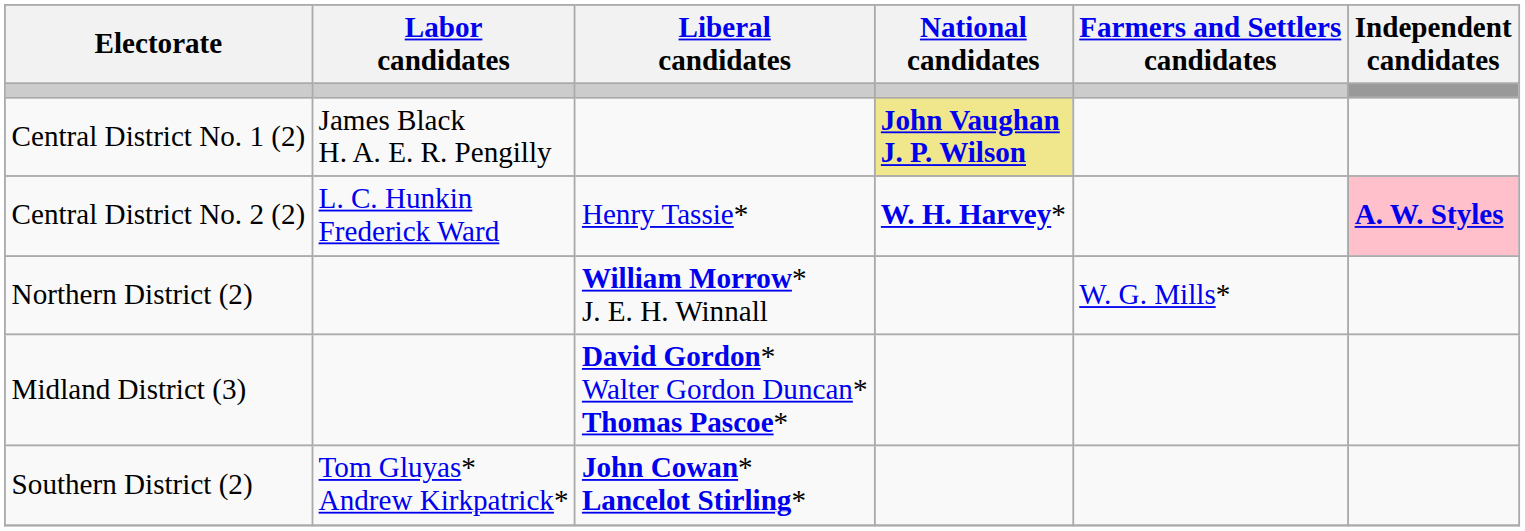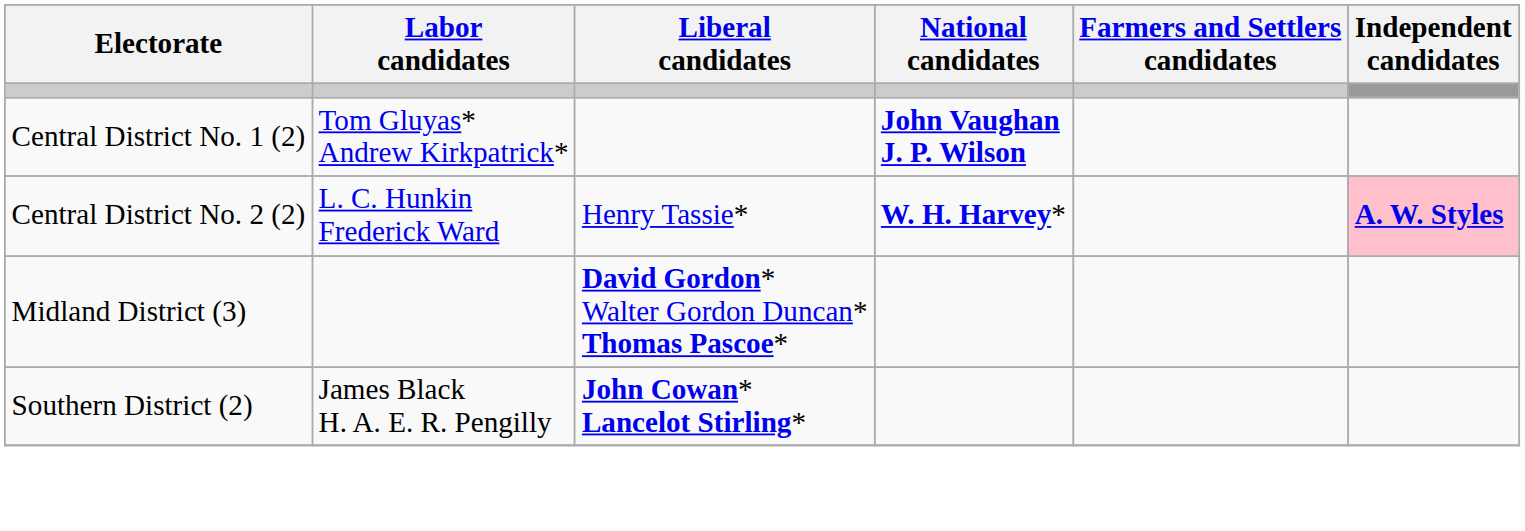 <table class="wikitable">
 <tr>
 <th>Electorate</th>
 <th><a href='#'>Labor</a><br> candidates</th>
 <th><a href='#'>Liberal</a><br> candidates</th>
 <th><a href='#'>National</a><br> candidates</th>
 <th><a href='#'>Farmers and Settlers</a><br> candidates</th>
 <th>Independent <br>candidates</th>
 </tr>
 <tr bgcolor="#cccccc">
 <td></td>
 <td></td>
 <td></td>
 <td></td>
 <td></td>
 <td bgcolor="#999999"></td>
 </tr>
 <tr>
 <td>Central District No. 1 (2)</td>
-<td>James Black<br>H. A. E. R. Pengilly</td>
+<td><a href='#'>Tom Gluyas</a>*<br><a href='#'>Andrew Kirkpatrick</a>*</td>
 <td></td>
-<td style="background: khaki;"><strong><a href='#'>John Vaughan</a></strong><br><strong><a href='#'>J. P. Wilson</a></strong></td>
+<td><strong><a href='#'>John Vaughan</a></strong><br><strong><a href='#'>J. P. Wilson</a></strong></td>
 <td></td>
 <td></td>
 </tr>
 <tr>
 <td>Central District No. 2 (2)</td>
 <td><a href='#'>L. C. Hunkin</a><br><a href='#'>Frederick Ward</a></td>
 <td><a href='#'>Henry Tassie</a>*</td>
 <td><strong><a href='#'>W. H. Harvey</a></strong>*</td>
 <td></td>
 <td style="background: pink;"><strong><a href='#'>A. W. Styles</a></strong></td>
 </tr>
 <tr>
-<td>Northern District (2)</td>
-<td></td>
-<td><strong><a href='#'>William Morrow</a></strong>*<br>J. E. H. Winnall</td>
-<td></td>
-<td><a href='#'>W. G. Mills</a>*</td>
-<td></td>
-</tr>
-<tr>
 <td>Midland District (3)</td>
 <td></td>
 <td><strong><a href='#'>David Gordon</a></strong>*<br><a href='#'>Walter Gordon Duncan</a>*<br><strong><a href='#'>Thomas Pascoe</a></strong>*</td>
 <td></td>
 <td></td>
 <td></td>
 </tr>
 <tr>
 <td>Southern District (2)</td>
-<td><a href='#'>Tom Gluyas</a>*<br><a href='#'>Andrew Kirkpatrick</a>*</td>
+<td>James Black<br>H. A. E. R. Pengilly</td>
 <td><strong><a href='#'>John Cowan</a></strong>*<br><strong><a href='#'>Lancelot Stirling</a></strong>*</td>
 <td></td>
 <td></td>
 <td></td>
 </tr>
 <tr>
 </tr>
 </table>
